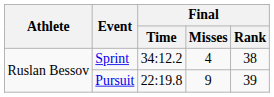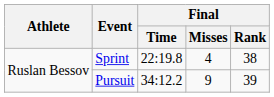 <table class="wikitable">
 <tr>
 <th rowspan="2">Athlete</th>
 <th rowspan="2">Event</th>
 <th colspan="3">Final</th>
 </tr>
 <tr>
 <th>Time</th>
 <th>Misses</th>
 <th>Rank</th>
 </tr>
 <tr>
 <td rowspan="2">Ruslan Bessov</td>
 <td><a href='#'>Sprint</a></td>
-<td align="center">34:12.2</td>
+<td align="center">22:19.8</td>
 <td align="center">4</td>
 <td align="center">38</td>
 </tr>
 <tr>
 <td><a href='#'>Pursuit</a></td>
-<td align="center">22:19.8</td>
+<td align="center">34:12.2</td>
 <td align="center">9</td>
 <td align="center">39</td>
 </tr>
 </table>
